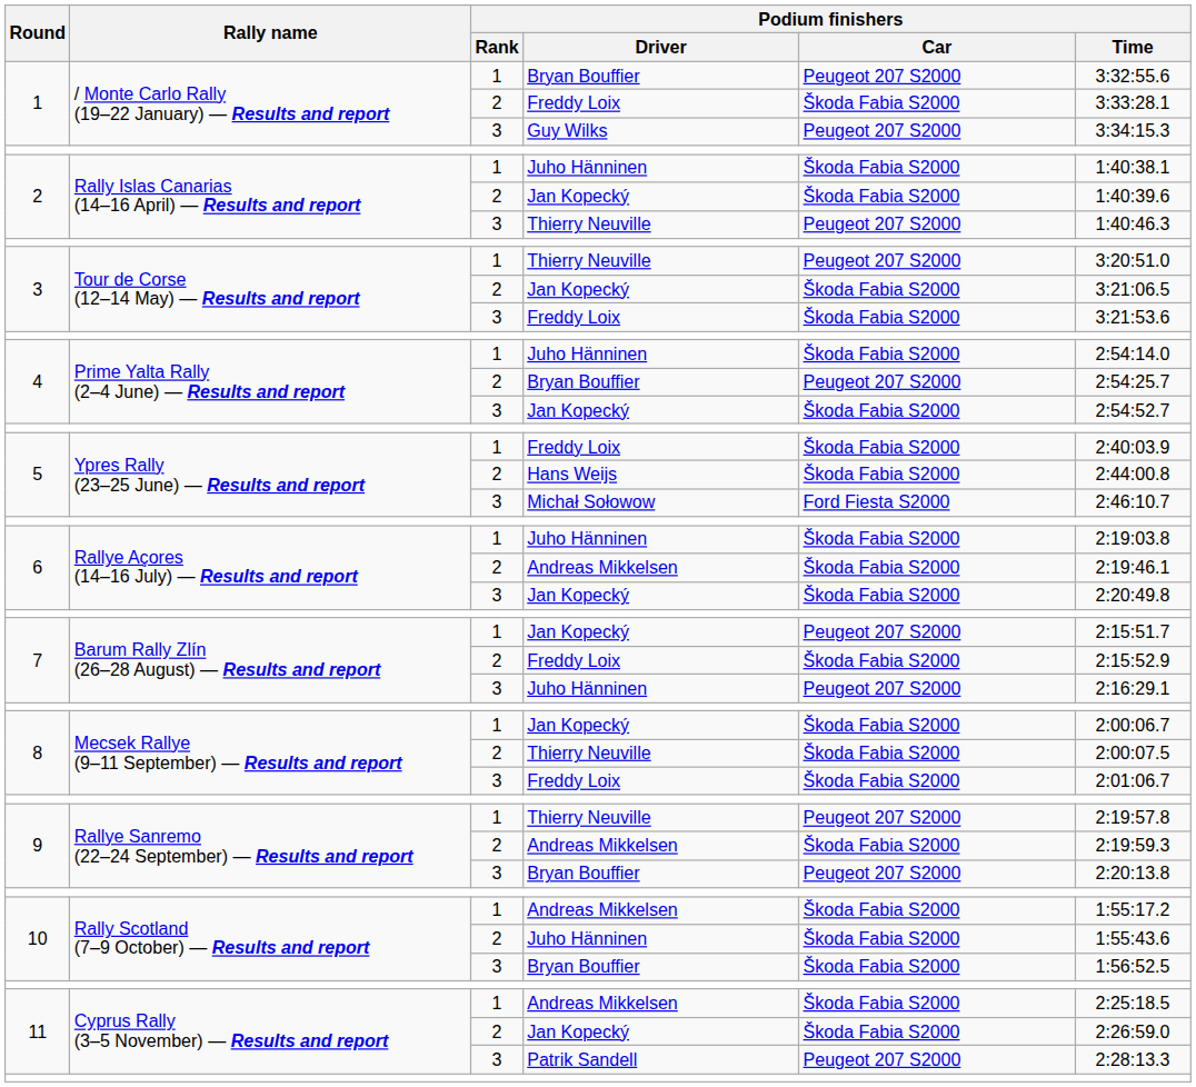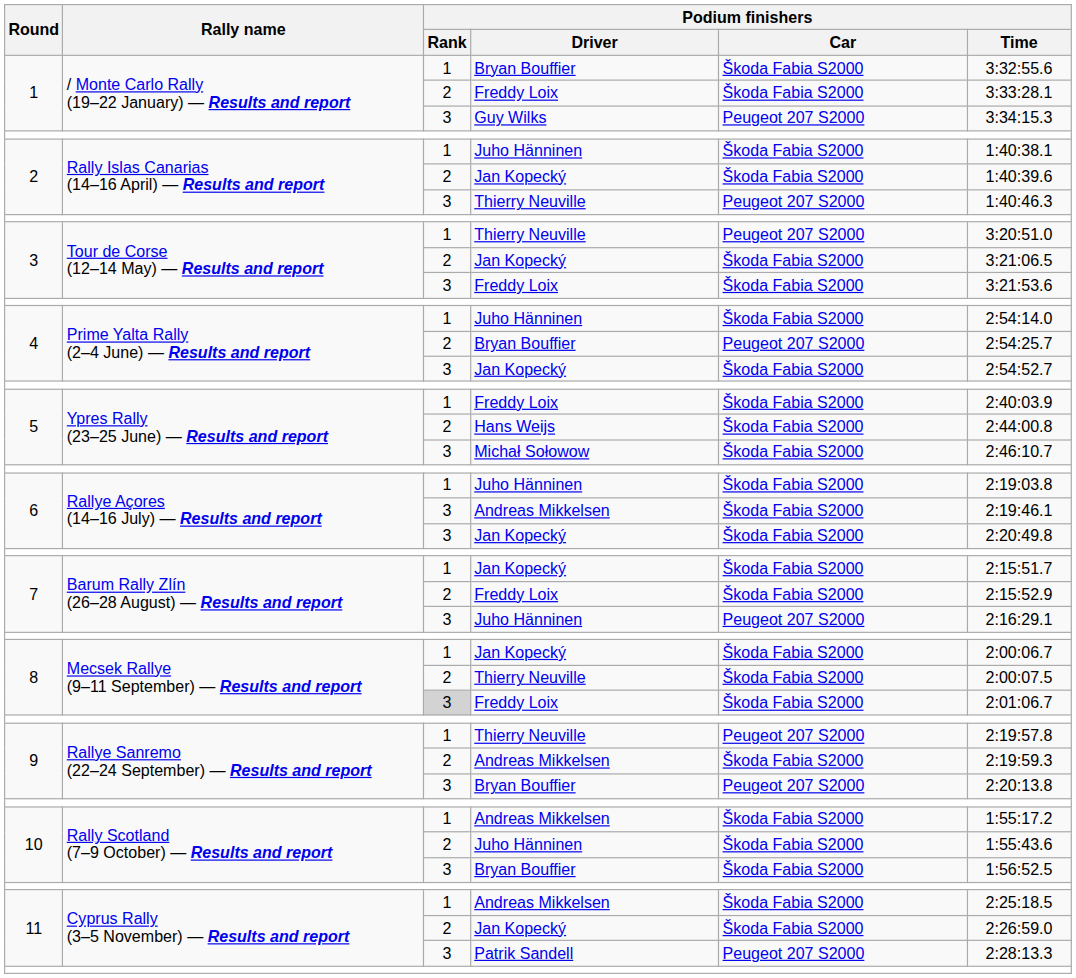 <table class="wikitable" style="font-size:85%;">
 <tr>
 <th rowspan=2>Round</th>
 <th style="width:22em" rowspan=2>Rally name</th>
 <th colspan=4>Podium finishers</th>
 </tr>
 <tr>
 <th>Rank</th>
 <th style="width:15em">Driver</th>
 <th style="width:15em">Car</th>
 <th style="width:6em">Time</th>
 </tr>
 <tr>
 <td rowspan=3 align=center>1</td>
 <td rowspan=3>/ <a href='#'>Monte Carlo Rally</a><br>(19–22 January) — <strong><em><a href='#'>Results and report</a></em></strong></td>
 <td align=center>1</td>
 <td> <a href='#'>Bryan Bouffier</a></td>
-<td><a href='#'>Peugeot 207 S2000</a></td>
+<td><a href='#'>Škoda Fabia S2000</a></td>
 <td align=center>3:32:55.6</td>
 </tr>
 <tr>
 <td align=center>2</td>
 <td> <a href='#'>Freddy Loix</a></td>
 <td><a href='#'>Škoda Fabia S2000</a></td>
 <td align=center>3:33:28.1</td>
 </tr>
 <tr>
 <td align=center>3</td>
 <td> <a href='#'>Guy Wilks</a></td>
 <td><a href='#'>Peugeot 207 S2000</a></td>
 <td align=center>3:34:15.3</td>
 </tr>
 <tr style="background:white;">
 <td colspan="6"></td>
 </tr>
 <tr>
 <td rowspan=3 align=center>2</td>
 <td rowspan=3> <a href='#'>Rally Islas Canarias</a><br>(14–16 April) — <strong><em><a href='#'>Results and report</a></em></strong></td>
 <td align=center>1</td>
 <td> <a href='#'>Juho Hänninen</a></td>
 <td><a href='#'>Škoda Fabia S2000</a></td>
 <td align=center>1:40:38.1</td>
 </tr>
 <tr>
 <td align=center>2</td>
 <td> <a href='#'>Jan Kopecký</a></td>
 <td><a href='#'>Škoda Fabia S2000</a></td>
 <td align=center>1:40:39.6</td>
 </tr>
 <tr>
 <td align=center>3</td>
 <td> <a href='#'>Thierry Neuville</a></td>
 <td><a href='#'>Peugeot 207 S2000</a></td>
 <td align=center>1:40:46.3</td>
 </tr>
 <tr style="background:white;">
 <td colspan="6"></td>
 </tr>
 <tr>
 <td rowspan=3 align=center>3</td>
 <td rowspan=3> <a href='#'>Tour de Corse</a><br>(12–14 May) — <strong><em><a href='#'>Results and report</a></em></strong></td>
 <td align=center>1</td>
 <td> <a href='#'>Thierry Neuville</a></td>
 <td><a href='#'>Peugeot 207 S2000</a></td>
 <td align=center>3:20:51.0</td>
 </tr>
 <tr>
 <td align=center>2</td>
 <td> <a href='#'>Jan Kopecký</a></td>
 <td><a href='#'>Škoda Fabia S2000</a></td>
 <td align=center>3:21:06.5</td>
 </tr>
 <tr>
 <td align=center>3</td>
 <td> <a href='#'>Freddy Loix</a></td>
 <td><a href='#'>Škoda Fabia S2000</a></td>
 <td align=center>3:21:53.6</td>
 </tr>
 <tr style="background:white;">
 <td colspan="6"></td>
 </tr>
 <tr>
 <td rowspan=3 align=center>4</td>
 <td rowspan=3> <a href='#'>Prime Yalta Rally</a><br>(2–4 June) — <strong><em><a href='#'>Results and report</a></em></strong></td>
 <td align=center>1</td>
 <td> <a href='#'>Juho Hänninen</a></td>
 <td><a href='#'>Škoda Fabia S2000</a></td>
 <td align=center>2:54:14.0</td>
 </tr>
 <tr>
 <td align=center>2</td>
 <td> <a href='#'>Bryan Bouffier</a></td>
 <td><a href='#'>Peugeot 207 S2000</a></td>
 <td align=center>2:54:25.7</td>
 </tr>
 <tr>
 <td align=center>3</td>
 <td> <a href='#'>Jan Kopecký</a></td>
 <td><a href='#'>Škoda Fabia S2000</a></td>
 <td align=center>2:54:52.7</td>
 </tr>
 <tr style="background:white;">
 <td colspan="6"></td>
 </tr>
 <tr>
 <td rowspan=3 align=center>5</td>
 <td rowspan=3> <a href='#'>Ypres Rally</a><br>(23–25 June) — <strong><em><a href='#'>Results and report</a></em></strong></td>
 <td align=center>1</td>
 <td> <a href='#'>Freddy Loix</a></td>
 <td><a href='#'>Škoda Fabia S2000</a></td>
 <td align=center>2:40:03.9</td>
 </tr>
 <tr>
 <td align=center>2</td>
 <td> <a href='#'>Hans Weijs</a></td>
 <td><a href='#'>Škoda Fabia S2000</a></td>
 <td align=center>2:44:00.8</td>
 </tr>
 <tr>
 <td align=center>3</td>
 <td> <a href='#'>Michał Sołowow</a></td>
-<td><a href='#'>Ford Fiesta S2000</a></td>
+<td><a href='#'>Škoda Fabia S2000</a></td>
 <td align=center>2:46:10.7</td>
 </tr>
 <tr style="background:white;">
 <td colspan="6"></td>
 </tr>
 <tr>
 <td rowspan=3 align=center>6</td>
 <td rowspan=3> <a href='#'>Rallye Açores</a><br>(14–16 July) — <strong><em><a href='#'>Results and report</a></em></strong></td>
 <td align=center>1</td>
 <td> <a href='#'>Juho Hänninen</a></td>
 <td><a href='#'>Škoda Fabia S2000</a></td>
 <td align=center>2:19:03.8</td>
 </tr>
 <tr>
-<td align=center>2</td>
+<td align=center>3</td>
 <td> <a href='#'>Andreas Mikkelsen</a></td>
 <td><a href='#'>Škoda Fabia S2000</a></td>
 <td align=center>2:19:46.1</td>
 </tr>
 <tr>
 <td align=center>3</td>
 <td> <a href='#'>Jan Kopecký</a></td>
 <td><a href='#'>Škoda Fabia S2000</a></td>
 <td align=center>2:20:49.8</td>
 </tr>
 <tr style="background:white;">
 <td colspan="6"></td>
 </tr>
 <tr>
 <td rowspan=3 align=center>7</td>
 <td rowspan=3> <a href='#'>Barum Rally Zlín</a><br>(26–28 August) — <strong><em><a href='#'>Results and report</a></em></strong></td>
 <td align=center>1</td>
 <td> <a href='#'>Jan Kopecký</a></td>
-<td><a href='#'>Peugeot 207 S2000</a></td>
+<td><a href='#'>Škoda Fabia S2000</a></td>
 <td align=center>2:15:51.7</td>
 </tr>
 <tr>
 <td align=center>2</td>
 <td> <a href='#'>Freddy Loix</a></td>
 <td><a href='#'>Škoda Fabia S2000</a></td>
 <td align=center>2:15:52.9</td>
 </tr>
 <tr>
 <td align=center>3</td>
 <td> <a href='#'>Juho Hänninen</a></td>
 <td><a href='#'>Peugeot 207 S2000</a></td>
 <td align=center>2:16:29.1</td>
 </tr>
 <tr style="background:white;">
 <td colspan="6"></td>
 </tr>
 <tr>
 <td rowspan=3 align=center>8</td>
 <td rowspan=3> <a href='#'>Mecsek Rallye</a><br>(9–11 September) — <strong><em><a href='#'>Results and report</a></em></strong></td>
 <td align=center>1</td>
 <td> <a href='#'>Jan Kopecký</a></td>
 <td><a href='#'>Škoda Fabia S2000</a></td>
 <td align=center>2:00:06.7</td>
 </tr>
 <tr>
 <td align=center>2</td>
 <td> <a href='#'>Thierry Neuville</a></td>
 <td><a href='#'>Škoda Fabia S2000</a></td>
 <td align=center>2:00:07.5</td>
 </tr>
 <tr>
-<td align=center>3</td>
+<td align=center style="background: lightgrey;">3</td>
 <td> <a href='#'>Freddy Loix</a></td>
 <td><a href='#'>Škoda Fabia S2000</a></td>
 <td align=center>2:01:06.7</td>
 </tr>
 <tr style="background:white;">
 <td colspan="6"></td>
 </tr>
 <tr>
 <td rowspan=3 align=center>9</td>
 <td rowspan=3> <a href='#'>Rallye Sanremo</a><br>(22–24 September) — <strong><em><a href='#'>Results and report</a></em></strong></td>
 <td align=center>1</td>
 <td> <a href='#'>Thierry Neuville</a></td>
 <td><a href='#'>Peugeot 207 S2000</a></td>
 <td align=center>2:19:57.8</td>
 </tr>
 <tr>
 <td align=center>2</td>
 <td> <a href='#'>Andreas Mikkelsen</a></td>
 <td><a href='#'>Škoda Fabia S2000</a></td>
 <td align=center>2:19:59.3</td>
 </tr>
 <tr>
 <td align=center>3</td>
 <td> <a href='#'>Bryan Bouffier</a></td>
 <td><a href='#'>Peugeot 207 S2000</a></td>
 <td align=center>2:20:13.8</td>
 </tr>
 <tr style="background:white;">
 <td colspan="6"></td>
 </tr>
 <tr>
 <td rowspan=3 align=center>10</td>
 <td rowspan=3> <a href='#'>Rally Scotland</a><br>(7–9 October) — <strong><em><a href='#'>Results and report</a></em></strong></td>
 <td align=center>1</td>
 <td> <a href='#'>Andreas Mikkelsen</a></td>
 <td><a href='#'>Škoda Fabia S2000</a></td>
 <td align=center>1:55:17.2</td>
 </tr>
 <tr>
 <td align=center>2</td>
 <td> <a href='#'>Juho Hänninen</a></td>
 <td><a href='#'>Škoda Fabia S2000</a></td>
 <td align=center>1:55:43.6</td>
 </tr>
 <tr>
 <td align=center>3</td>
 <td> <a href='#'>Bryan Bouffier</a></td>
 <td><a href='#'>Škoda Fabia S2000</a></td>
 <td align=center>1:56:52.5</td>
 </tr>
 <tr style="background:white;">
 <td colspan="6"></td>
 </tr>
 <tr>
 <td rowspan=3 align=center>11</td>
 <td rowspan=3> <a href='#'>Cyprus Rally</a><br>(3–5 November) — <strong><em><a href='#'>Results and report</a></em></strong></td>
 <td align=center>1</td>
 <td> <a href='#'>Andreas Mikkelsen</a></td>
 <td><a href='#'>Škoda Fabia S2000</a></td>
 <td align=center>2:25:18.5</td>
 </tr>
 <tr>
 <td align=center>2</td>
 <td> <a href='#'>Jan Kopecký</a></td>
 <td><a href='#'>Škoda Fabia S2000</a></td>
 <td align=center>2:26:59.0</td>
 </tr>
 <tr>
 <td align=center>3</td>
 <td> <a href='#'>Patrik Sandell</a></td>
 <td><a href='#'>Peugeot 207 S2000</a></td>
 <td align=center>2:28:13.3</td>
 </tr>
 <tr style="background:white;">
 <td colspan="6"></td>
 </tr>
 </table>
